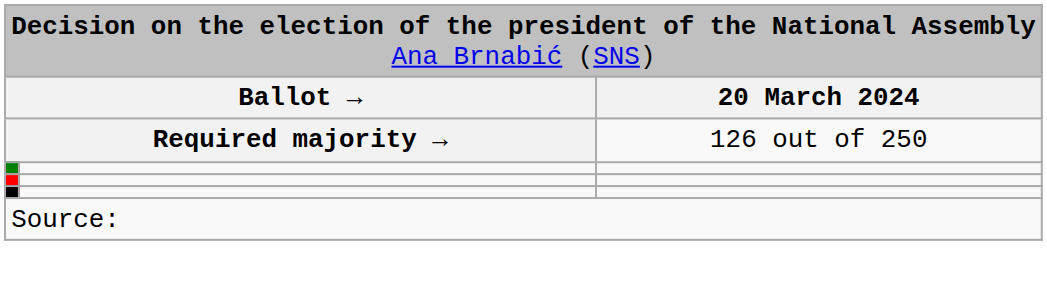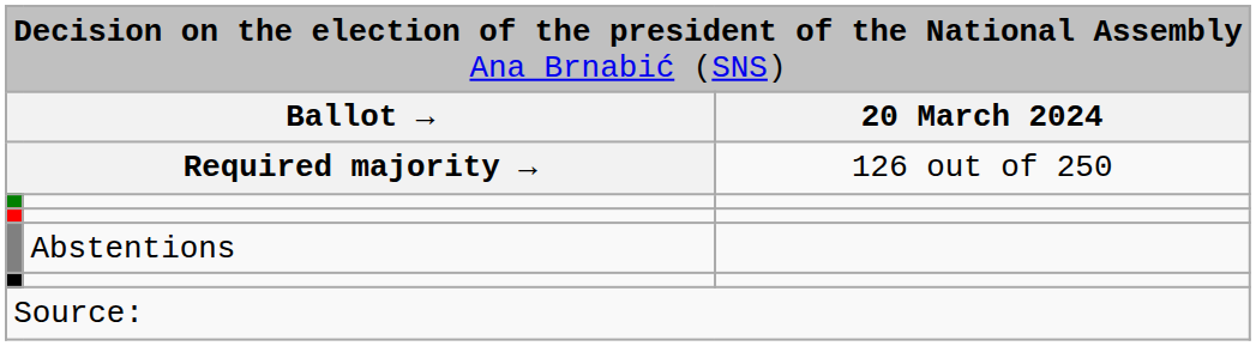 <table class="wikitable" style="text-align:center">
 <tr>
 <td colspan="3" align="center" bgcolor="#C0C0C0"><strong>Decision on the election of the president of the National Assembly</strong><br><a href='#'>Ana Brnabić</a> (<a href='#'>SNS</a>)</td>
 </tr>
 <tr>
 <th colspan="2" style="width:150px">Ballot →</th>
 <th>20 March 2024</th>
 </tr>
 <tr>
 <th colspan="2">Required majority →</th>
 <td>126 out of 250</td>
 </tr>
 <tr>
 <th style="width:1px; background:green"></th>
 <td style="text-align:left"></td>
 <td></td>
 </tr>
 <tr>
 <th style="color:inherit;background:red"></th>
 <td style="text-align:left"></td>
 <td></td>
 </tr>
 <tr>
+<th style="color:inherit;background:gray"></th>
+<td style="text-align:left"><span>Abstentions</span></td>
+<td></td>
+</tr>
+<tr>
 <th style="color:inherit;background:black"></th>
 <td style="text-align:left"></td>
 <td></td>
 </tr>
 <tr>
 <td colspan="3" style="text-align:left">Source:</td>
 </tr>
 </table>
